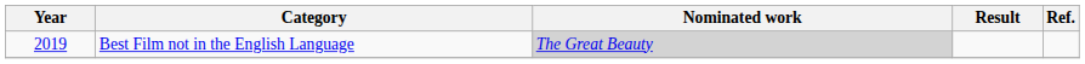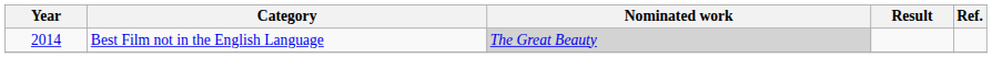 <table class=wikitable>
 <tr>
 <th scope="col" style="width:5em;">Year</th>
 <th scope="col" style="width:26em;">Category</th>
 <th scope="col" style="width:25em;">Nominated work</th>
 <th scope="col" style="width:5em;">Result</th>
 <th>Ref.</th>
 </tr>
 <tr>
-<td style="text-align:center;", rowspan="1"><a href='#'>2019</a></td>
+<td style="text-align:center;", rowspan="1"><a href='#'>2014</a></td>
 <td><a href='#'>Best Film not in the English Language</a></td>
 <td style="background: lightgrey;"><em><a href='#'>The Great Beauty</a></em></td>
 <td></td>
 <td></td>
 </tr>
 <tr>
 </tr>
 </table>
